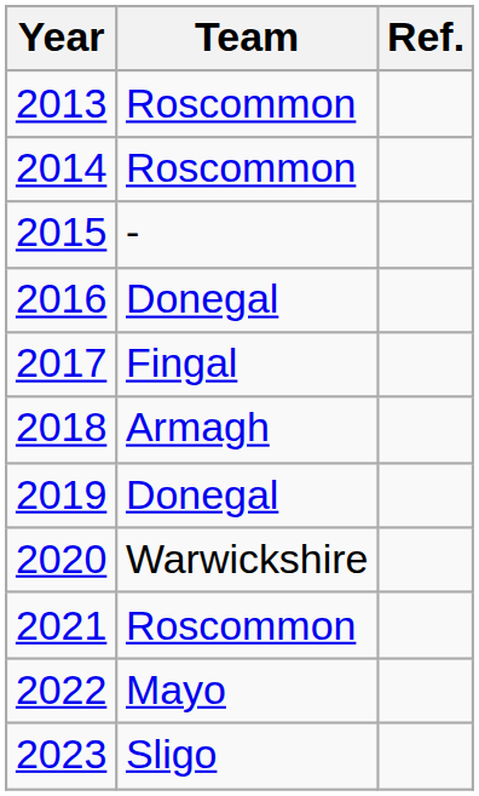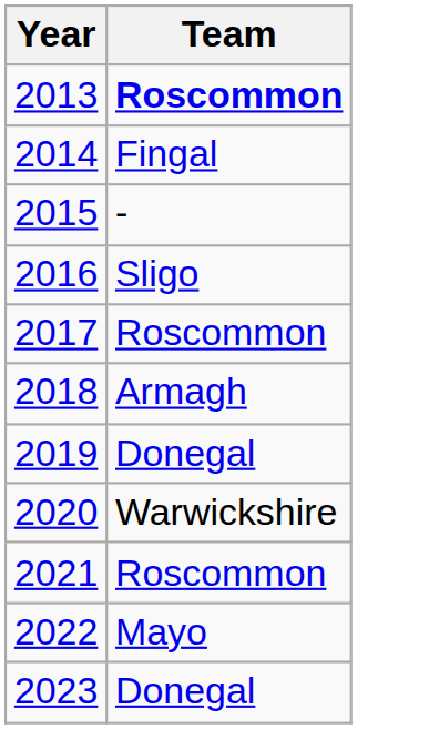 <table class="wikitable plainrowheaders sortable">
 <tr>
 <th scope="col">Year</th>
 <th scope="col">Team</th>
-<th scope="col">Ref.</th>
 </tr>
 <tr>
 <td><a href='#'>2013</a></td>
-<td><a href='#'>Roscommon</a></td>
-<td></td>
+<td><strong><a href='#'>Roscommon</a></strong></td>
 </tr>
 <tr>
 <td><a href='#'>2014</a></td>
-<td><a href='#'>Roscommon</a></td>
-<td></td>
+<td><a href='#'>Fingal</a></td>
 </tr>
 <tr>
 <td><a href='#'>2015</a></td>
 <td>-</td>
-<td></td>
 </tr>
 <tr>
 <td><a href='#'>2016</a></td>
-<td><a href='#'>Donegal</a></td>
-<td></td>
+<td><a href='#'>Sligo</a></td>
 </tr>
 <tr>
 <td><a href='#'>2017</a></td>
-<td><a href='#'>Fingal</a></td>
-<td></td>
+<td><a href='#'>Roscommon</a></td>
 </tr>
 <tr>
 <td><a href='#'>2018</a></td>
 <td><a href='#'>Armagh</a></td>
-<td></td>
 </tr>
 <tr>
 <td><a href='#'>2019</a></td>
 <td><a href='#'>Donegal</a></td>
-<td></td>
 </tr>
 <tr>
 <td><a href='#'>2020</a></td>
 <td>Warwickshire</td>
-<td></td>
 </tr>
 <tr>
 <td><a href='#'>2021</a></td>
 <td><a href='#'>Roscommon</a></td>
-<td></td>
 </tr>
 <tr>
 <td><a href='#'>2022</a></td>
 <td><a href='#'>Mayo</a></td>
-<td></td>
 </tr>
 <tr>
 <td><a href='#'>2023</a></td>
-<td><a href='#'>Sligo</a></td>
-<td></td>
+<td><a href='#'>Donegal</a></td>
 </tr>
 </table>
